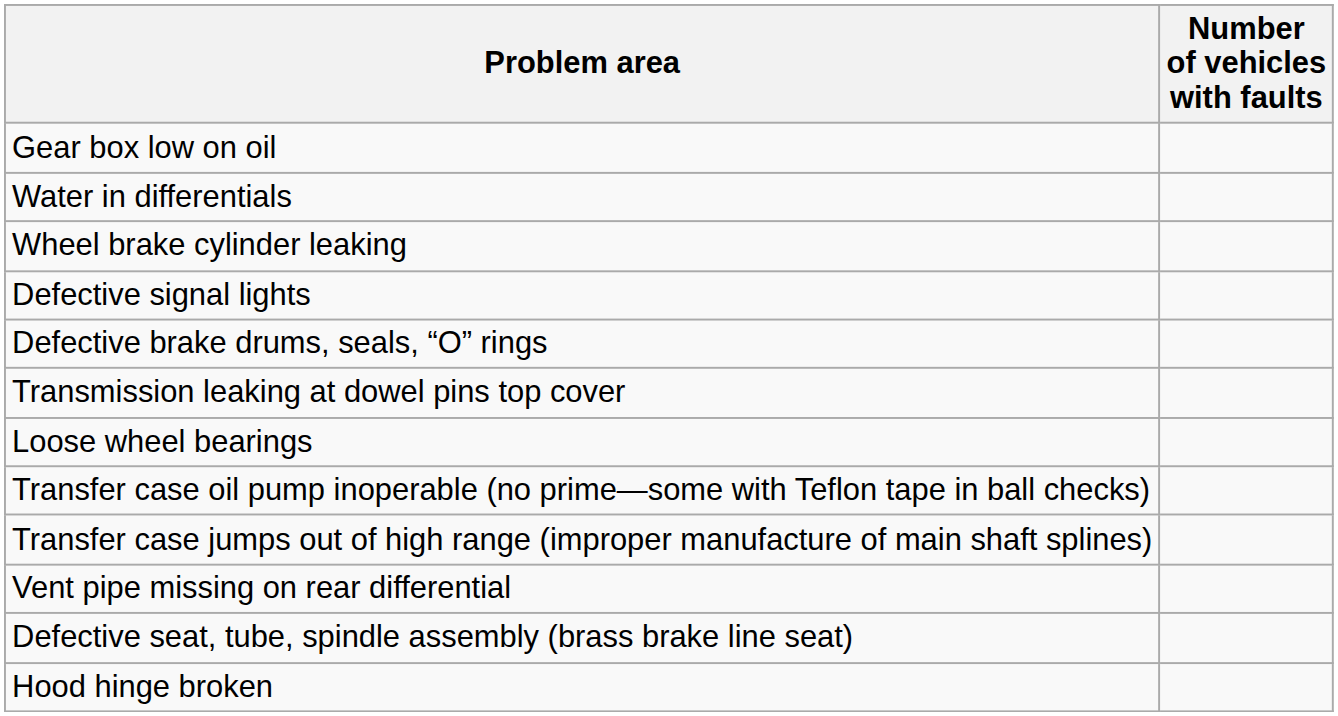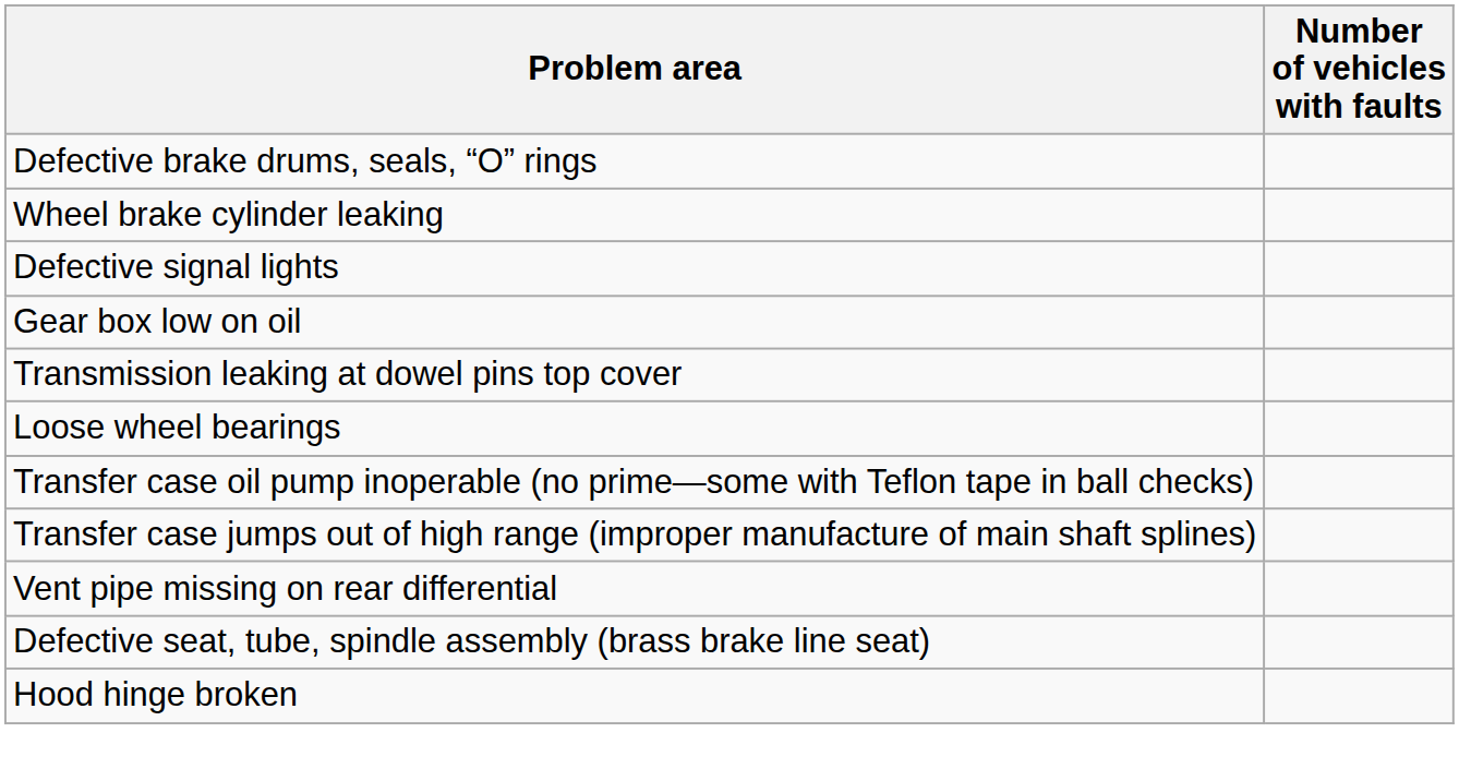 <table class="wikitable">
 <tr>
 <th>Problem area</th>
 <th>Number<br> of vehicles<br> with faults</th>
 </tr>
 <tr>
-<td>Gear box low on oil</td>
-<td></td>
-</tr>
-<tr>
-<td>Water in differentials</td>
+<td>Defective brake drums, seals, “O” rings</td>
 <td></td>
 </tr>
 <tr>
 <td>Wheel brake cylinder leaking</td>
 <td></td>
 </tr>
 <tr>
 <td>Defective signal lights</td>
 <td></td>
 </tr>
 <tr>
-<td>Defective brake drums, seals, “O” rings</td>
+<td>Gear box low on oil</td>
 <td></td>
 </tr>
 <tr>
 <td>Transmission leaking at dowel pins top cover</td>
 <td></td>
 </tr>
 <tr>
 <td>Loose wheel bearings</td>
 <td></td>
 </tr>
 <tr>
 <td>Transfer case oil pump inoperable (no prime—some with Teflon tape in ball checks)</td>
 <td></td>
 </tr>
 <tr>
 <td>Transfer case jumps out of high range (improper manufacture of main shaft splines)</td>
 <td></td>
 </tr>
 <tr>
 <td>Vent pipe missing on rear differential</td>
 <td></td>
 </tr>
 <tr>
 <td>Defective seat, tube, spindle assembly (brass brake line seat)</td>
 <td></td>
 </tr>
 <tr>
 <td>Hood hinge broken</td>
 <td></td>
 </tr>
 </table>
